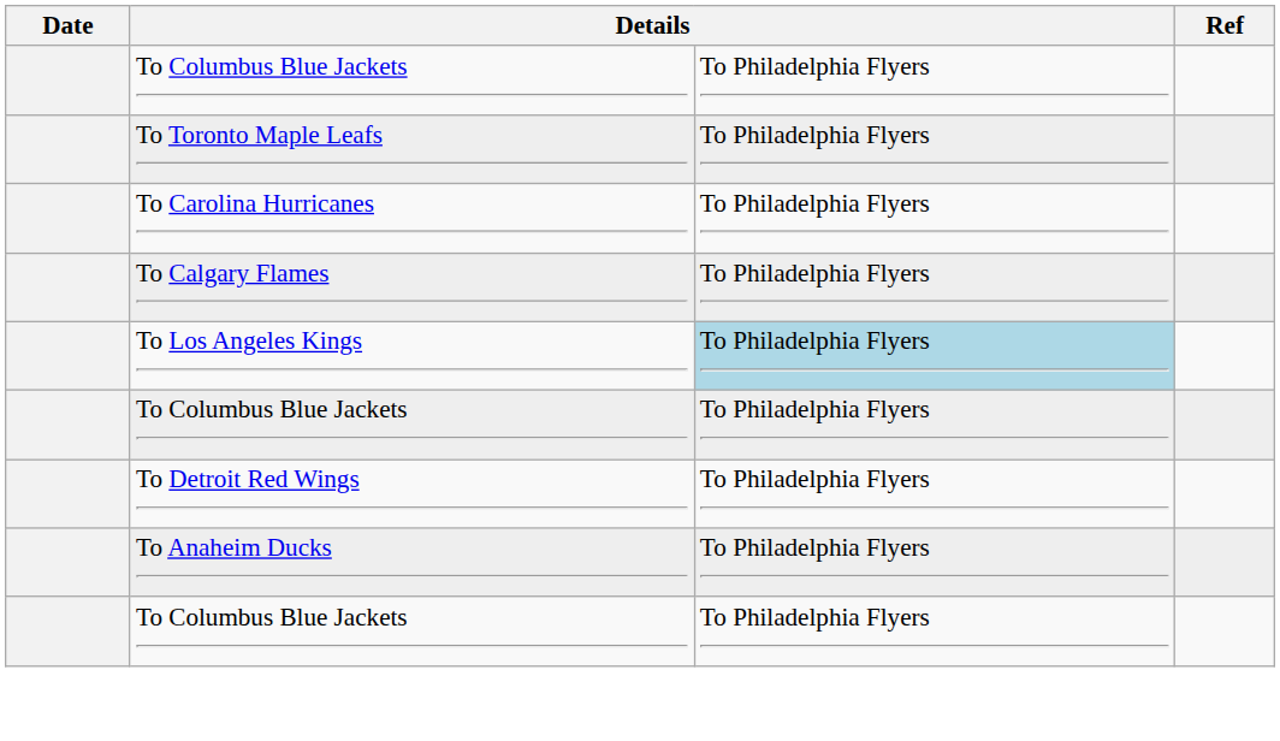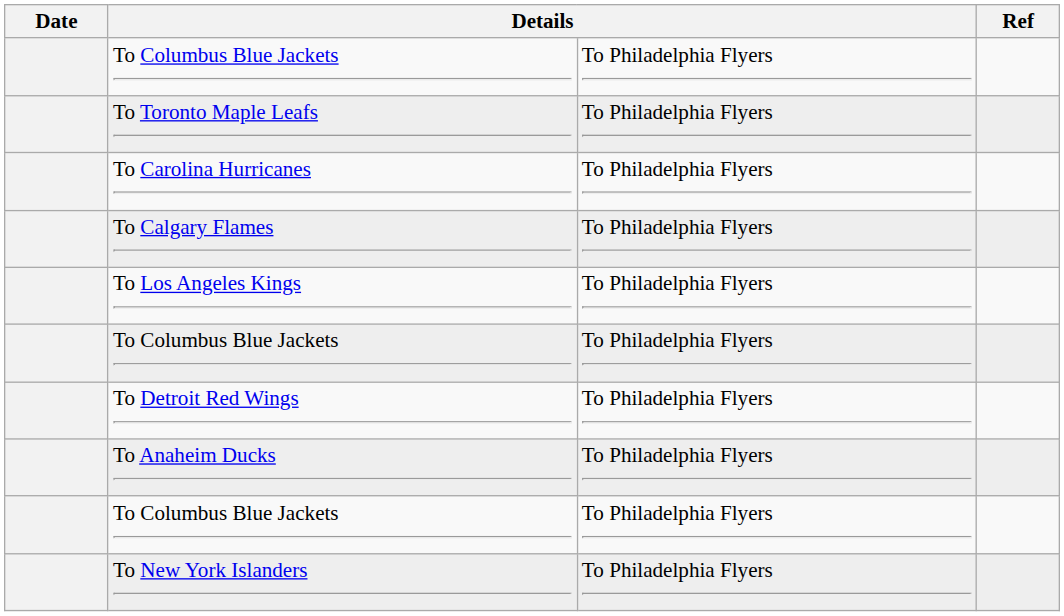 <table class="wikitable plainrowheaders" style="width: 50em;">
 <tr>
 <th scope="col">Date</th>
 <th scope="col" colspan="2">Details</th>
 <th scope="col">Ref</th>
 </tr>
 <tr>
 <th scope="row"></th>
 <td valign="top">To <a href='#'>Columbus Blue Jackets</a> <hr></td>
 <td valign="top">To Philadelphia Flyers <hr></td>
 <td></td>
 </tr>
 <tr style="background:#eee;">
 <th scope="row"></th>
 <td valign="top">To <a href='#'>Toronto Maple Leafs</a> <hr></td>
 <td valign="top">To Philadelphia Flyers <hr></td>
 <td></td>
 </tr>
 <tr>
 <th scope="row"></th>
 <td valign="top">To <a href='#'>Carolina Hurricanes</a> <hr></td>
 <td valign="top">To Philadelphia Flyers <hr></td>
 <td></td>
 </tr>
 <tr style="background:#eee;">
 <th scope="row"></th>
 <td valign="top">To <a href='#'>Calgary Flames</a> <hr></td>
 <td valign="top">To Philadelphia Flyers <hr></td>
 <td></td>
 </tr>
 <tr>
 <th scope="row"></th>
 <td valign="top">To <a href='#'>Los Angeles Kings</a> <hr></td>
-<td valign="top" style="background: lightblue;">To Philadelphia Flyers <hr></td>
+<td valign="top">To Philadelphia Flyers <hr></td>
 <td></td>
 </tr>
 <tr style="background:#eee;">
 <th scope="row"></th>
 <td valign="top">To Columbus Blue Jackets <hr></td>
 <td valign="top">To Philadelphia Flyers <hr></td>
 <td></td>
 </tr>
 <tr>
 <th scope="row"></th>
 <td valign="top">To <a href='#'>Detroit Red Wings</a> <hr></td>
 <td valign="top">To Philadelphia Flyers <hr></td>
 <td></td>
 </tr>
 <tr style="background:#eee;">
 <th scope="row"></th>
 <td valign="top">To <a href='#'>Anaheim Ducks</a> <hr></td>
 <td valign="top">To Philadelphia Flyers <hr></td>
 <td></td>
 </tr>
 <tr>
 <th scope="row"></th>
 <td valign="top">To Columbus Blue Jackets <hr></td>
 <td valign="top">To Philadelphia Flyers <hr></td>
 <td></td>
 </tr>
+<tr style="background:#eee;">
+<th scope="row"></th>
+<td valign="top">To <a href='#'>New York Islanders</a><hr></td>
+<td valign="top">To Philadelphia Flyers <hr></td>
+<td></td>
+</tr>
 </table>
